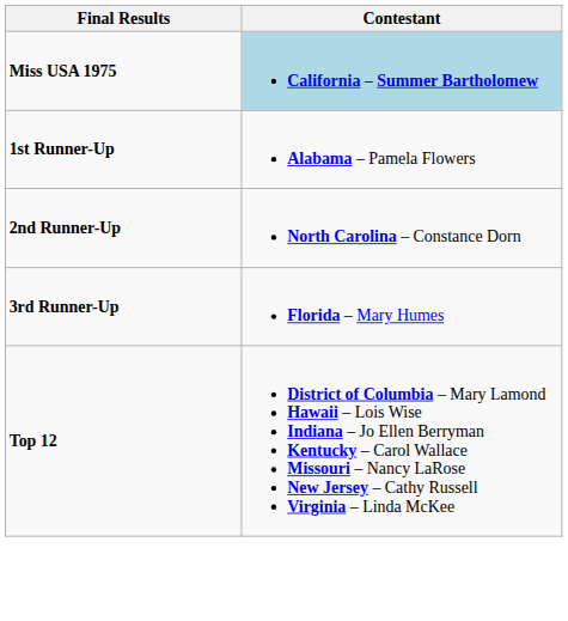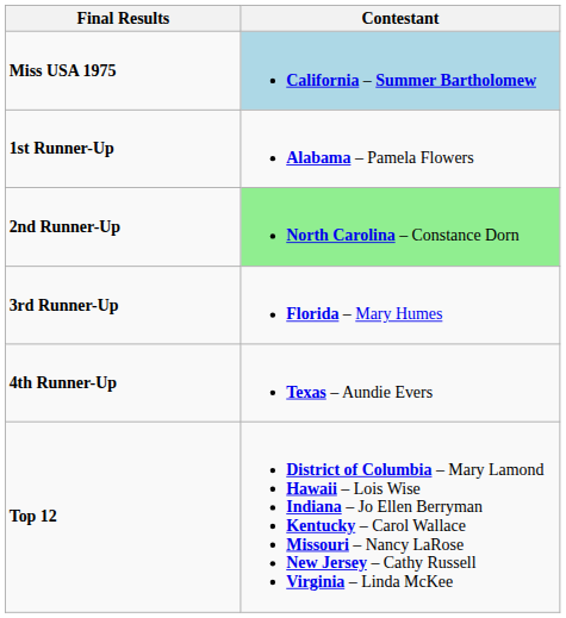 <table class="wikitable sortable">
 <tr>
 <th width="220">Final Results</th>
 <th width="300">Contestant</th>
 </tr>
 <tr>
 <td><strong>Miss USA 1975</strong></td>
 <td style="background: lightblue;"><br><ul><li><strong> <a href='#'>California</a></strong> – <strong><a href='#'>Summer Bartholomew</a></strong></li></ul></td>
 </tr>
 <tr>
 <td><strong>1st Runner-Up</strong></td>
 <td><br><ul><li><strong> <a href='#'>Alabama</a></strong> – Pamela Flowers</li></ul></td>
 </tr>
 <tr>
 <td><strong>2nd Runner-Up</strong></td>
-<td><br><ul><li><strong> <a href='#'>North Carolina</a></strong> – Constance Dorn</li></ul></td>
+<td style="background: lightgreen;"><br><ul><li><strong> <a href='#'>North Carolina</a></strong> – Constance Dorn</li></ul></td>
 </tr>
 <tr>
 <td><strong>3rd Runner-Up</strong></td>
 <td><br><ul><li><strong> <a href='#'>Florida</a></strong> – <a href='#'>Mary Humes</a></li></ul></td>
 </tr>
 <tr>
+<td><strong>4th Runner-Up</strong></td>
+<td><br><ul><li><strong> <a href='#'>Texas</a></strong> – Aundie Evers</li></ul></td>
+</tr>
+<tr>
 <td><strong>Top 12</strong></td>
 <td><br><ul><li><strong> <a href='#'>District of Columbia</a></strong> – Mary Lamond</li><li><strong> <a href='#'>Hawaii</a></strong> – Lois Wise</li><li><strong> <a href='#'>Indiana</a></strong> – Jo Ellen Berryman</li><li><strong> <a href='#'>Kentucky</a></strong> – Carol Wallace</li><li><strong> <a href='#'>Missouri</a></strong> – Nancy LaRose</li><li><strong> <a href='#'>New Jersey</a></strong> – Cathy Russell</li><li><strong> <a href='#'>Virginia</a></strong> – Linda McKee</li></ul></td>
 </tr>
 </table>
